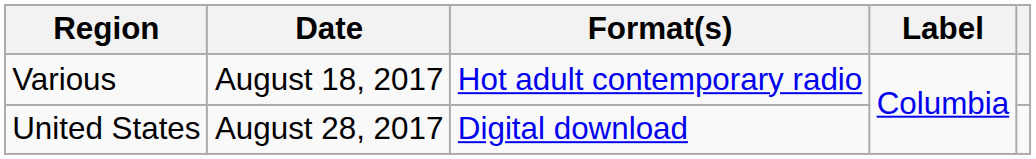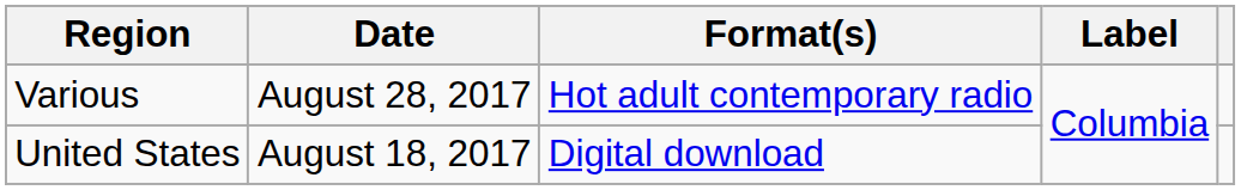 <table class=wikitable>
 <tr>
 <th scope="col">Region</th>
 <th scope="col">Date</th>
 <th scope="col">Format(s)</th>
 <th scope="col">Label</th>
 <th scope="col"></th>
 </tr>
 <tr>
 <td>Various</td>
-<td>August 18, 2017</td>
+<td>August 28, 2017</td>
 <td><a href='#'>Hot adult contemporary radio</a></td>
 <td rowspan="2"><a href='#'>Columbia</a></td>
 <td></td>
 </tr>
 <tr>
 <td>United States</td>
-<td>August 28, 2017</td>
+<td>August 18, 2017</td>
 <td><a href='#'>Digital download</a></td>
 <td></td>
 </tr>
 </table>
